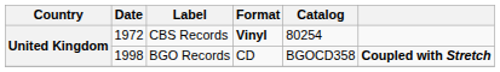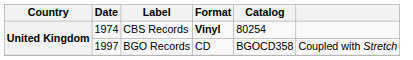 <table class="wikitable plainrowheaders">
 <tr>
 <th>Country</th>
 <th>Date</th>
 <th>Label</th>
 <th>Format</th>
 <th>Catalog</th>
 <th></th>
 </tr>
 <tr>
 <th scope="row" rowspan="2">United Kingdom</th>
-<td>1972</td>
+<td>1974</td>
 <td>CBS Records</td>
 <td><strong>Vinyl</strong></td>
 <td>80254</td>
 <td></td>
 </tr>
 <tr>
-<td>1998</td>
+<td>1997</td>
 <td>BGO Records</td>
 <td>CD</td>
 <td>BGOCD358</td>
-<td><strong>Coupled with <em>Stretch</em></strong></td>
+<td>Coupled with <em>Stretch</em></td>
 </tr>
 <tr>
 </tr>
 </table>
